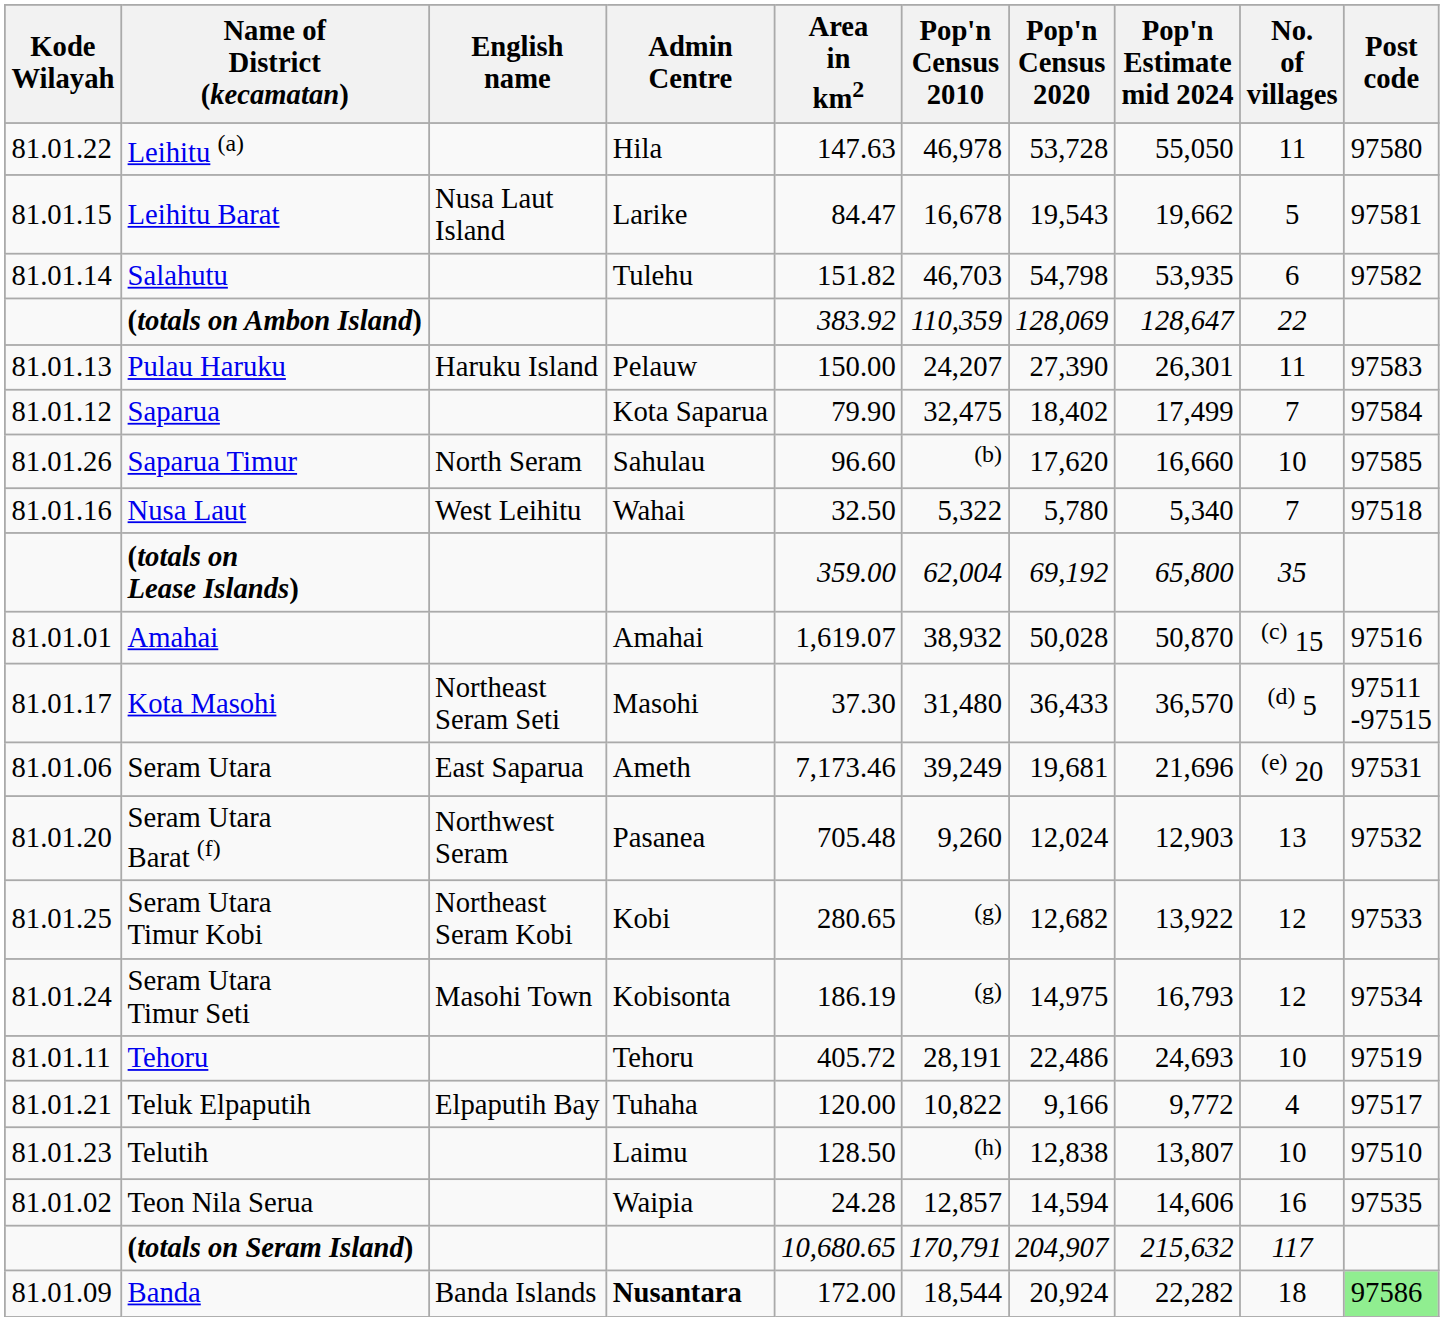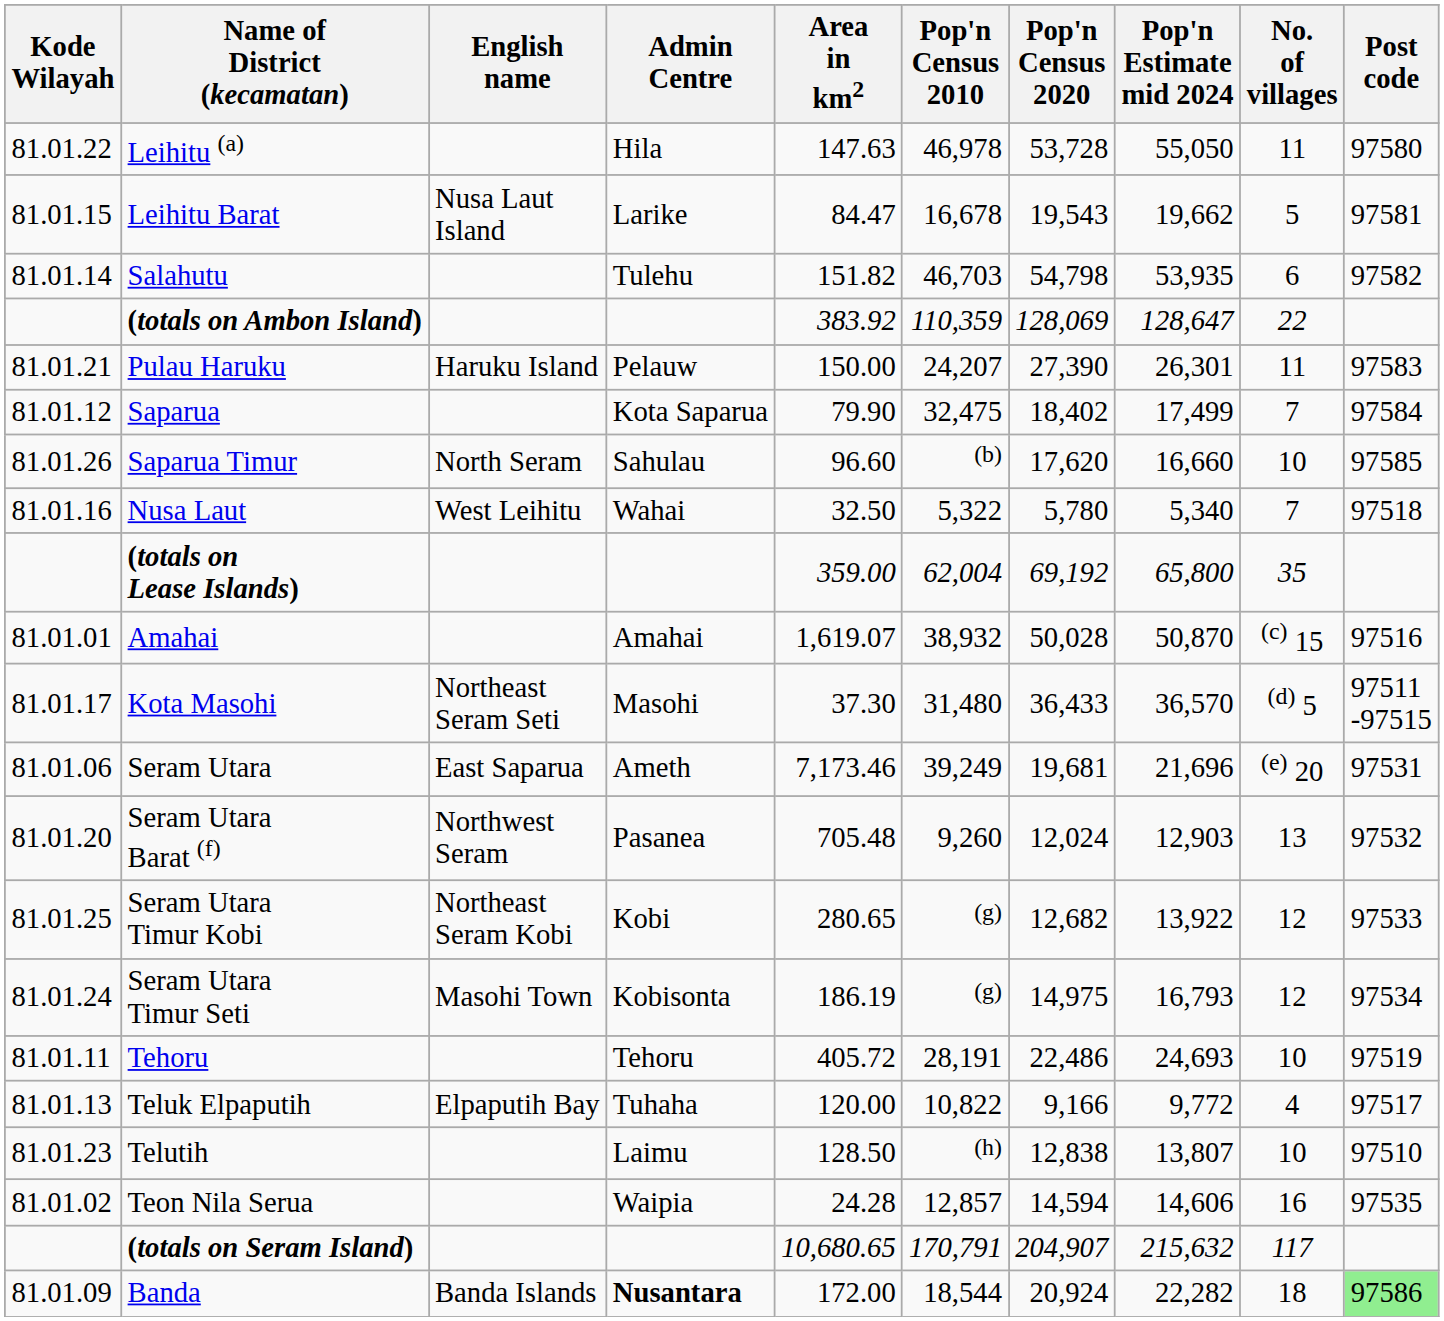 <table class="sortable wikitable">
 <tr>
 <th>Kode <br>Wilayah</th>
 <th>Name of<br>District<br>(<em>kecamatan</em>)</th>
 <th>English<br>name</th>
 <th>Admin<br> Centre</th>
 <th>Area<br>in <br> km<sup>2</sup></th>
 <th>Pop'n<br>Census<br>2010</th>
 <th>Pop'n<br>Census<br>2020</th>
 <th>Pop'n<br>Estimate<br>mid 2024</th>
 <th>No.<br> of<br>villages</th>
 <th>Post<br>code</th>
 </tr>
 <tr>
 <td>81.01.22</td>
 <td><a href='#'>Leihitu</a> <sup>(a)</sup></td>
 <td></td>
 <td>Hila</td>
 <td align="right">147.63</td>
 <td align="right">46,978</td>
 <td align="right">53,728</td>
 <td align="right">55,050</td>
 <td align="center">11</td>
 <td>97580</td>
 </tr>
 <tr>
 <td>81.01.15</td>
 <td><a href='#'>Leihitu Barat</a></td>
 <td>Nusa Laut<br>Island</td>
 <td>Larike</td>
 <td align="right">84.47</td>
 <td align="right">16,678</td>
 <td align="right">19,543</td>
 <td align="right">19,662</td>
 <td align="center">5</td>
 <td>97581</td>
 </tr>
 <tr>
 <td>81.01.14</td>
 <td><a href='#'>Salahutu</a></td>
 <td></td>
 <td>Tulehu</td>
 <td align="right">151.82</td>
 <td align="right">46,703</td>
 <td align="right">54,798</td>
 <td align="right">53,935</td>
 <td align="center">6</td>
 <td>97582</td>
 </tr>
 <tr>
 <td></td>
 <td><strong>(<em>totals on Ambon Island</em>)</strong></td>
 <td></td>
 <td></td>
 <td align="right"><em>383.92</em></td>
 <td align="right"><em>110,359</em></td>
 <td align="right"><em>128,069</em></td>
 <td align="right"><em>128,647</em></td>
 <td align="center"><em>22</em></td>
 <td></td>
 </tr>
 <tr>
-<td>81.01.13</td>
+<td>81.01.21</td>
 <td><a href='#'>Pulau Haruku</a></td>
 <td>Haruku Island</td>
 <td>Pelauw</td>
 <td align="right">150.00</td>
 <td align="right">24,207</td>
 <td align="right">27,390</td>
 <td align="right">26,301</td>
 <td align="center">11</td>
 <td>97583</td>
 </tr>
 <tr>
 <td>81.01.12</td>
 <td><a href='#'>Saparua</a></td>
 <td></td>
 <td>Kota Saparua</td>
 <td align="right">79.90</td>
 <td align="right">32,475</td>
 <td align="right">18,402</td>
 <td align="right">17,499</td>
 <td align="center">7</td>
 <td>97584</td>
 </tr>
 <tr>
 <td>81.01.26</td>
 <td><a href='#'>Saparua Timur</a></td>
 <td>North Seram</td>
 <td>Sahulau</td>
 <td align="right">96.60</td>
 <td align="right"><sup>(b)</sup></td>
 <td align="right">17,620</td>
 <td align="right">16,660</td>
 <td align="center">10</td>
 <td>97585</td>
 </tr>
 <tr>
 <td>81.01.16</td>
 <td><a href='#'>Nusa Laut</a></td>
 <td>West Leihitu</td>
 <td>Wahai</td>
 <td align="right">32.50</td>
 <td align="right">5,322</td>
 <td align="right">5,780</td>
 <td align="right">5,340</td>
 <td align="center">7</td>
 <td>97518</td>
 </tr>
 <tr>
 <td></td>
 <td><strong>(<em>totals on<br>Lease Islands</em>)</strong></td>
 <td></td>
 <td></td>
 <td align="right"><em>359.00</em></td>
 <td align="right"><em>62,004</em></td>
 <td align="right"><em>69,192</em></td>
 <td align="right"><em>65,800</em></td>
 <td align="center"><em>35</em></td>
 <td></td>
 </tr>
 <tr>
 <td>81.01.01</td>
 <td><a href='#'>Amahai</a></td>
 <td></td>
 <td>Amahai</td>
 <td align="right">1,619.07</td>
 <td align="right">38,932</td>
 <td align="right">50,028</td>
 <td align="right">50,870</td>
 <td align="center"><sup>(c)</sup> 15</td>
 <td>97516</td>
 </tr>
 <tr>
 <td>81.01.17</td>
 <td><a href='#'>Kota Masohi</a></td>
 <td>Northeast<br>Seram Seti</td>
 <td>Masohi</td>
 <td align="right">37.30</td>
 <td align="right">31,480</td>
 <td align="right">36,433</td>
 <td align="right">36,570</td>
 <td align="center"><sup>(d)</sup> 5</td>
 <td>97511<br>-97515</td>
 </tr>
 <tr>
 <td>81.01.06</td>
 <td>Seram Utara</td>
 <td>East Saparua</td>
 <td>Ameth</td>
 <td align="right">7,173.46</td>
 <td align="right">39,249</td>
 <td align="right">19,681</td>
 <td align="right">21,696</td>
 <td align="center"><sup>(e)</sup> 20</td>
 <td>97531</td>
 </tr>
 <tr>
 <td>81.01.20</td>
 <td>Seram Utara<br>Barat <sup>(f)</sup></td>
 <td>Northwest<br>Seram</td>
 <td>Pasanea</td>
 <td align="right">705.48</td>
 <td align="right">9,260</td>
 <td align="right">12,024</td>
 <td align="right">12,903</td>
 <td align="center">13</td>
 <td>97532</td>
 </tr>
 <tr>
 <td>81.01.25</td>
 <td>Seram Utara<br>Timur Kobi</td>
 <td>Northeast<br>Seram Kobi</td>
 <td>Kobi</td>
 <td align="right">280.65</td>
 <td align="right"><sup>(g)</sup></td>
 <td align="right">12,682</td>
 <td align="right">13,922</td>
 <td align="center">12</td>
 <td>97533</td>
 </tr>
 <tr>
 <td>81.01.24</td>
 <td>Seram Utara<br>Timur Seti</td>
 <td>Masohi Town</td>
 <td>Kobisonta</td>
 <td align="right">186.19</td>
 <td align="right"><sup>(g)</sup></td>
 <td align="right">14,975</td>
 <td align="right">16,793</td>
 <td align="center">12</td>
 <td>97534</td>
 </tr>
 <tr>
 <td>81.01.11</td>
 <td><a href='#'>Tehoru</a></td>
 <td></td>
 <td>Tehoru</td>
 <td align="right">405.72</td>
 <td align="right">28,191</td>
 <td align="right">22,486</td>
 <td align="right">24,693</td>
 <td align="center">10</td>
 <td>97519</td>
 </tr>
 <tr>
-<td>81.01.21</td>
+<td>81.01.13</td>
 <td>Teluk Elpaputih</td>
 <td>Elpaputih Bay</td>
 <td>Tuhaha</td>
 <td align="right">120.00</td>
 <td align="right">10,822</td>
 <td align="right">9,166</td>
 <td align="right">9,772</td>
 <td align="center">4</td>
 <td>97517</td>
 </tr>
 <tr>
 <td>81.01.23</td>
 <td>Telutih</td>
 <td></td>
 <td>Laimu</td>
 <td align="right">128.50</td>
 <td align="right"><sup>(h)</sup></td>
 <td align="right">12,838</td>
 <td align="right">13,807</td>
 <td align="center">10</td>
 <td>97510</td>
 </tr>
 <tr>
 <td>81.01.02</td>
 <td>Teon Nila Serua</td>
 <td></td>
 <td>Waipia</td>
 <td align="right">24.28</td>
 <td align="right">12,857</td>
 <td align="right">14,594</td>
 <td align="right">14,606</td>
 <td align="center">16</td>
 <td>97535</td>
 </tr>
 <tr>
 <td></td>
 <td><strong>(<em>totals on Seram Island</em>)</strong></td>
 <td></td>
 <td></td>
 <td align="right"><em>10,680.65</em></td>
 <td align="right"><em>170,791</em></td>
 <td align="right"><em>204,907</em></td>
 <td align="right"><em>215,632</em></td>
 <td align="center"><em>117</em></td>
 <td></td>
 </tr>
 <tr>
 <td>81.01.09</td>
 <td><a href='#'>Banda</a></td>
 <td>Banda Islands</td>
 <td><strong>Nusantara</strong></td>
 <td align="right">172.00</td>
 <td align="right">18,544</td>
 <td align="right">20,924</td>
 <td align="right">22,282</td>
 <td align="center">18</td>
 <td style="background: lightgreen;">97586</td>
 </tr>
 </table>
